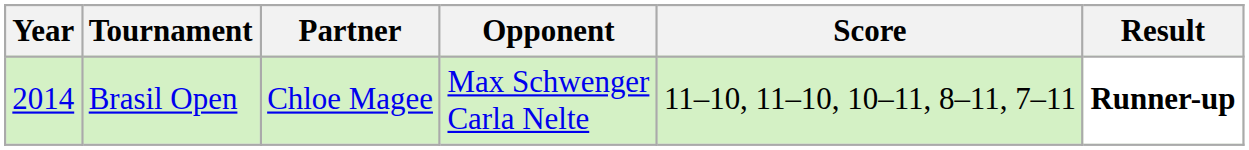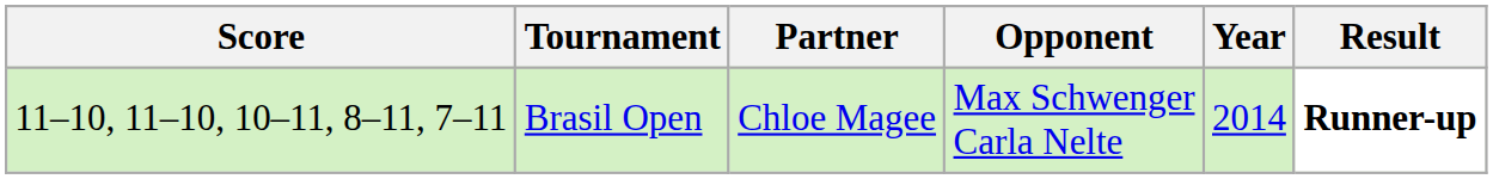 <table class="sortable wikitable" style="font-size: 90%;">
 <tr>
-<th>Year</th>
+<th>Score</th>
 <th>Tournament</th>
 <th>Partner</th>
 <th>Opponent</th>
-<th>Score</th>
+<th>Year</th>
 <th>Result</th>
 </tr>
 <tr style="background:#D4F1C5">
-<td align="center"><a href='#'>2014</a></td>
+<td align="left">11–10, 11–10, 10–11, 8–11, 7–11</td>
 <td align="left"><a href='#'>Brasil Open</a></td>
 <td align="left"> <a href='#'>Chloe Magee</a></td>
 <td align="left"> <a href='#'>Max Schwenger</a><br> <a href='#'>Carla Nelte</a></td>
-<td align="left">11–10, 11–10, 10–11, 8–11, 7–11</td>
+<td align="center"><a href='#'>2014</a></td>
 <td style="text-align:left; background:white"> <strong>Runner-up</strong></td>
 </tr>
 </table>
